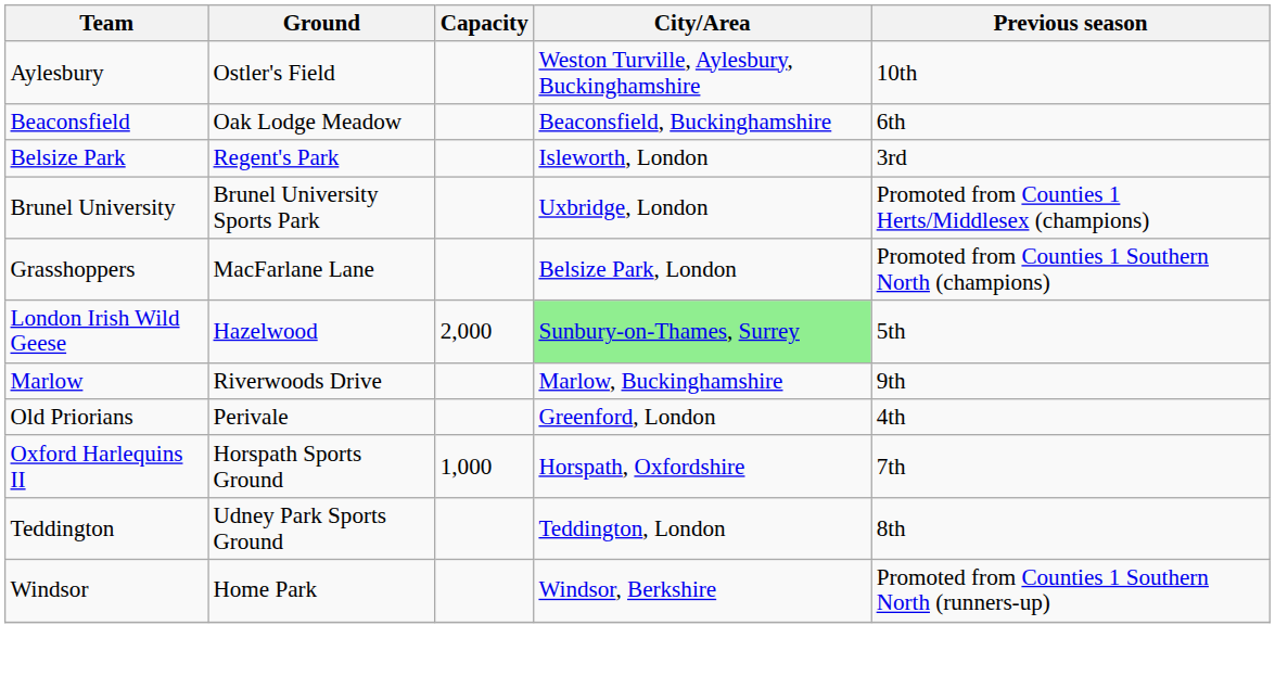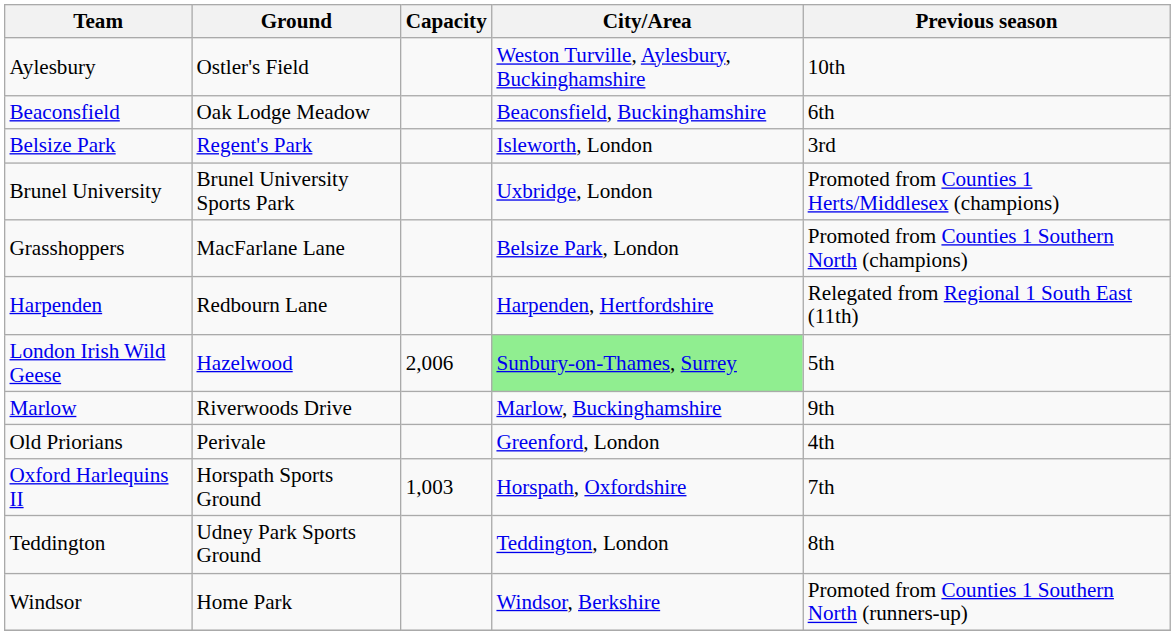 <table class="wikitable sortable" width=100%>
 <tr>
 <th>Team</th>
 <th>Ground</th>
 <th>Capacity</th>
 <th>City/Area</th>
 <th>Previous season</th>
 </tr>
 <tr>
 <td>Aylesbury</td>
 <td>Ostler's Field</td>
 <td></td>
 <td><a href='#'>Weston Turville</a>, <a href='#'>Aylesbury</a>, <a href='#'>Buckinghamshire</a></td>
 <td>10th</td>
 </tr>
 <tr>
 <td><a href='#'>Beaconsfield</a></td>
 <td>Oak Lodge Meadow</td>
 <td></td>
 <td><a href='#'>Beaconsfield</a>, <a href='#'>Buckinghamshire</a></td>
 <td>6th</td>
 </tr>
 <tr>
 <td><a href='#'>Belsize Park</a></td>
 <td><a href='#'>Regent's Park</a></td>
 <td></td>
 <td><a href='#'>Isleworth</a>, London</td>
 <td>3rd</td>
 </tr>
 <tr>
 <td>Brunel University</td>
 <td>Brunel University Sports Park</td>
 <td></td>
 <td><a href='#'>Uxbridge</a>, London</td>
 <td>Promoted from <a href='#'>Counties 1 Herts/Middlesex</a> (champions)</td>
 </tr>
 <tr>
 <td>Grasshoppers</td>
 <td>MacFarlane Lane</td>
 <td></td>
 <td><a href='#'>Belsize Park</a>, London</td>
 <td>Promoted from <a href='#'>Counties 1 Southern North</a> (champions)</td>
 </tr>
 <tr>
+<td><a href='#'>Harpenden</a></td>
+<td>Redbourn Lane</td>
+<td></td>
+<td><a href='#'>Harpenden</a>, <a href='#'>Hertfordshire</a></td>
+<td>Relegated from <a href='#'>Regional 1 South East</a> (11th)</td>
+</tr>
+<tr>
 <td><a href='#'>London Irish Wild Geese</a></td>
 <td><a href='#'>Hazelwood</a></td>
-<td>2,000</td>
+<td>2,006</td>
 <td style="background: lightgreen;"><a href='#'>Sunbury-on-Thames</a>, <a href='#'>Surrey</a></td>
 <td>5th</td>
 </tr>
 <tr>
 <td><a href='#'>Marlow</a></td>
 <td>Riverwoods Drive</td>
 <td></td>
 <td><a href='#'>Marlow</a>, <a href='#'>Buckinghamshire</a></td>
 <td>9th</td>
 </tr>
 <tr>
 <td>Old Priorians</td>
 <td>Perivale</td>
 <td></td>
 <td><a href='#'>Greenford</a>, London</td>
 <td>4th</td>
 </tr>
 <tr>
 <td><a href='#'>Oxford Harlequins II</a></td>
 <td>Horspath Sports Ground</td>
-<td>1,000</td>
+<td>1,003</td>
 <td><a href='#'>Horspath</a>, <a href='#'>Oxfordshire</a></td>
 <td>7th</td>
 </tr>
 <tr>
 <td>Teddington</td>
 <td>Udney Park Sports Ground</td>
 <td></td>
 <td><a href='#'>Teddington</a>, London</td>
 <td>8th</td>
 </tr>
 <tr>
 <td>Windsor</td>
 <td>Home Park</td>
 <td></td>
 <td><a href='#'>Windsor</a>, <a href='#'>Berkshire</a></td>
 <td>Promoted from <a href='#'>Counties 1 Southern North</a> (runners-up)</td>
 </tr>
 <tr>
 </tr>
 </table>
